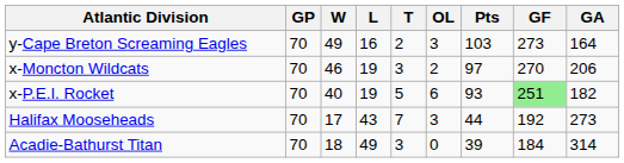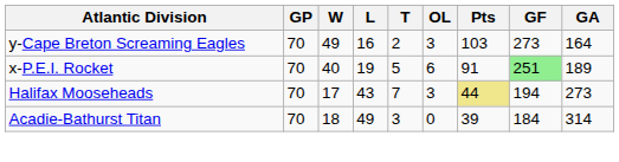 <table class="wikitable">
 <tr>
 <th bgcolor="#DDDDFF" width="40%">Atlantic Division</th>
 <th bgcolor="#DDDDFF" width="5%">GP</th>
 <th bgcolor="#DDDDFF" width="5%">W</th>
 <th bgcolor="#DDDDFF" width="5%">L</th>
 <th bgcolor="#DDDDFF" width="5%">T</th>
 <th bgcolor="#DDDDFF" width="5%">OL</th>
 <th bgcolor="#DDDDFF" width="7.5%">Pts</th>
 <th bgcolor="#DDDDFF" width="7.5%">GF</th>
 <th bgcolor="#DDDDFF" width="7.5%">GA</th>
 </tr>
 <tr>
 <td>y-<a href='#'>Cape Breton Screaming Eagles</a></td>
 <td>70</td>
 <td>49</td>
 <td>16</td>
 <td>2</td>
 <td>3</td>
 <td>103</td>
 <td>273</td>
 <td>164</td>
 </tr>
 <tr>
-<td>x-<a href='#'>Moncton Wildcats</a></td>
-<td>70</td>
-<td>46</td>
-<td>19</td>
-<td>3</td>
-<td>2</td>
-<td>97</td>
-<td>270</td>
-<td>206</td>
-</tr>
-<tr>
 <td>x-<a href='#'>P.E.I. Rocket</a></td>
 <td>70</td>
 <td>40</td>
 <td>19</td>
 <td>5</td>
 <td>6</td>
-<td>93</td>
+<td>91</td>
 <td style="background: lightgreen;">251</td>
-<td>182</td>
+<td>189</td>
 </tr>
 <tr>
 <td><a href='#'>Halifax Mooseheads</a></td>
 <td>70</td>
 <td>17</td>
 <td>43</td>
 <td>7</td>
 <td>3</td>
-<td>44</td>
-<td>192</td>
+<td style="background: khaki;">44</td>
+<td>194</td>
 <td>273</td>
 </tr>
 <tr>
 <td><a href='#'>Acadie-Bathurst Titan</a></td>
 <td>70</td>
 <td>18</td>
 <td>49</td>
 <td>3</td>
 <td>0</td>
 <td>39</td>
 <td>184</td>
 <td>314</td>
 </tr>
 </table>
